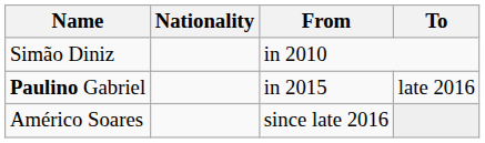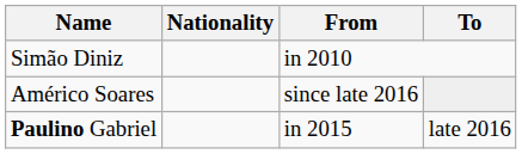 <table class="wikitable sortable">
 <tr>
 <th>Name</th>
 <th>Nationality</th>
 <th>From</th>
 <th class="unsortable">To</th>
 </tr>
 <tr>
 <td>Simão Diniz</td>
 <td></td>
 <td colspan=2>in 2010</td>
 </tr>
 <tr>
+<td>Américo Soares</td>
+<td></td>
+<td>since late 2016</td>
+<td bgcolor=EFEFEF></td>
+</tr>
+<tr>
 <td><strong>Paulino</strong> Gabriel</td>
 <td></td>
 <td>in 2015</td>
 <td>late 2016</td>
 </tr>
-<tr>
-<td>Américo Soares</td>
-<td></td>
-<td>since late 2016</td>
-<td bgcolor=EFEFEF></td>
-</tr>
 </table>
